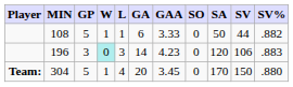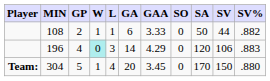 <table style="width:60%;" class="wikitable sortable">
 <tr>
 <th style="background:#ddf; width:10%;">Player</th>
 <th style="width:3%; background:#ddf;" title="Minutes played">MIN</th>
 <th style="width:3%; background:#ddf;" title="Games played in">GP</th>
 <th style="width:3%; background:#ddf;" title="Games played in">W</th>
 <th style="width:3%; background:#ddf;" title="Games played in">L</th>
 <th style="width:3%; background:#ddf;" title="Goals against">GA</th>
 <th style="width:3%; background:#ddf;" title="Goals against average">GAA</th>
 <th style="width:3%; background:#ddf;" title="Shut-outs">SO</th>
 <th style="width:3%; background:#ddf;" title="Shots against">SA</th>
 <th style="width:3%; background:#ddf;" title="Shots saved">SV</th>
 <th style="width:3%; background:#ddf;" title="Save percentage">SV%</th>
 </tr>
 <tr style="text-align:center;">
 <td style="text-align:right;"></td>
 <td>108</td>
-<td>5</td>
+<td>2</td>
 <td>1</td>
 <td>1</td>
 <td>6</td>
 <td>3.33</td>
 <td>0</td>
 <td>50</td>
 <td>44</td>
 <td>.882</td>
 </tr>
 <tr style="text-align:center;">
 <td style="text-align:right;"></td>
 <td>196</td>
-<td>3</td>
+<td>4</td>
 <td style="background: paleturquoise;">0</td>
 <td>3</td>
 <td>14</td>
-<td>4.23</td>
+<td>4.29</td>
 <td>0</td>
 <td>120</td>
 <td>106</td>
 <td>.883</td>
 </tr>
 <tr style="text-align:center;">
 <td style="text-align:right;"><strong>Team:</strong></td>
 <td>304</td>
 <td>5</td>
 <td>1</td>
 <td>4</td>
 <td>20</td>
 <td>3.45</td>
 <td>0</td>
 <td>170</td>
 <td>150</td>
 <td>.880</td>
 </tr>
 </table>
